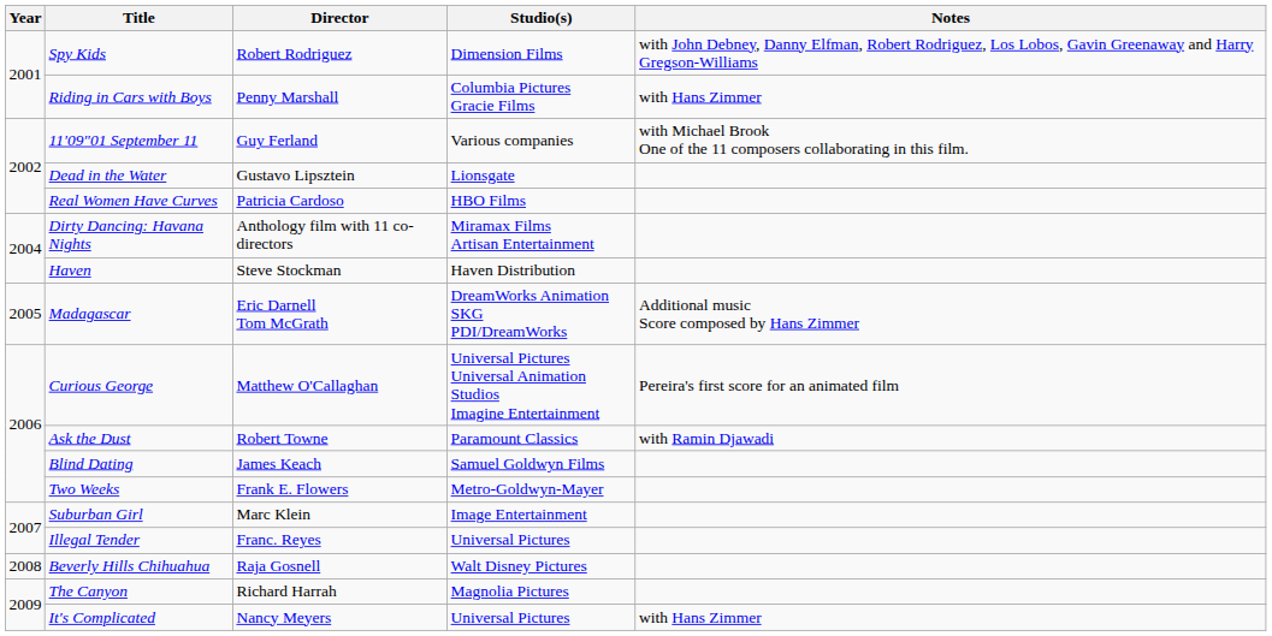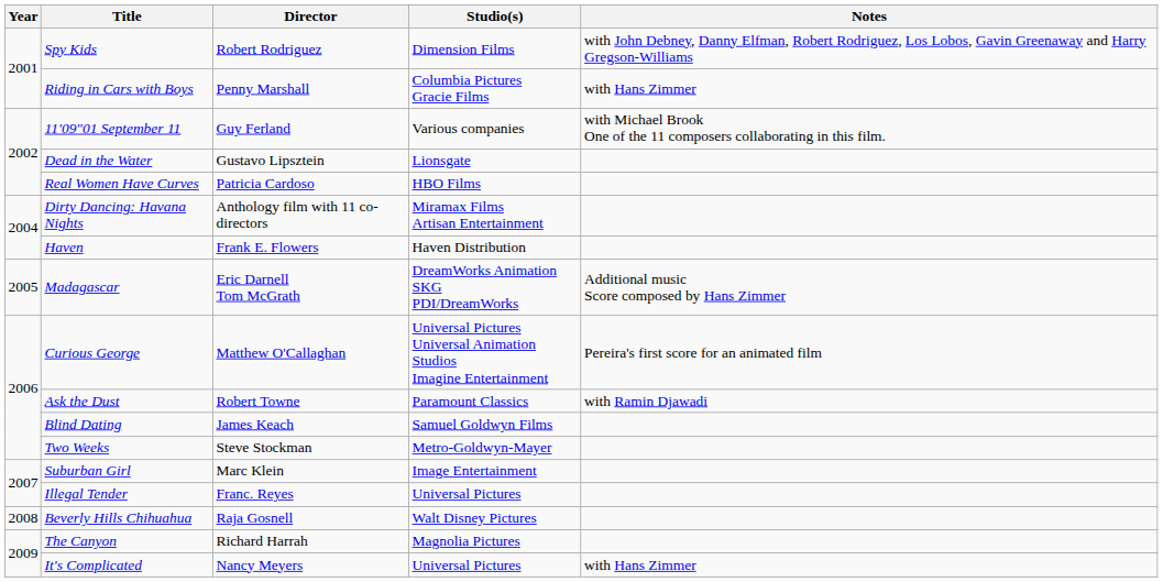 <table class="wikitable sortable">
 <tr>
 <th>Year</th>
 <th>Title</th>
 <th>Director</th>
 <th>Studio(s)</th>
 <th>Notes</th>
 </tr>
 <tr>
 <td rowspan="2">2001</td>
 <td><em><a href='#'>Spy Kids</a></em></td>
 <td><a href='#'>Robert Rodriguez</a></td>
 <td><a href='#'>Dimension Films</a></td>
 <td>with <a href='#'>John Debney</a>, <a href='#'>Danny Elfman</a>, <a href='#'>Robert Rodriguez</a>, <a href='#'>Los Lobos</a>, <a href='#'>Gavin Greenaway</a> and <a href='#'>Harry Gregson-Williams</a></td>
 </tr>
 <tr>
 <td><em><a href='#'>Riding in Cars with Boys</a></em></td>
 <td><a href='#'>Penny Marshall</a></td>
 <td><a href='#'>Columbia Pictures</a><br><a href='#'>Gracie Films</a></td>
 <td>with <a href='#'>Hans Zimmer</a></td>
 </tr>
 <tr>
 <td rowspan="3">2002</td>
 <td><em><a href='#'>11'09"01 September 11</a></em></td>
 <td><a href='#'>Guy Ferland</a></td>
 <td>Various companies</td>
 <td>with Michael Brook<br>One of the 11 composers collaborating in this film.</td>
 </tr>
 <tr>
 <td><em><a href='#'>Dead in the Water</a></em></td>
 <td>Gustavo Lipsztein</td>
 <td><a href='#'>Lionsgate</a></td>
 <td></td>
 </tr>
 <tr>
 <td><em><a href='#'>Real Women Have Curves</a></em></td>
 <td><a href='#'>Patricia Cardoso</a></td>
 <td><a href='#'>HBO Films</a></td>
 <td></td>
 </tr>
 <tr>
 <td rowspan="2">2004</td>
 <td><em><a href='#'>Dirty Dancing: Havana Nights</a></em></td>
 <td>Anthology film with 11 co-directors</td>
 <td><a href='#'>Miramax Films</a><br><a href='#'>Artisan Entertainment</a></td>
 <td></td>
 </tr>
 <tr>
 <td><em><a href='#'>Haven</a></em></td>
-<td>Steve Stockman</td>
+<td><a href='#'>Frank E. Flowers</a></td>
 <td>Haven Distribution</td>
 <td></td>
 </tr>
 <tr>
 <td>2005</td>
 <td><em><a href='#'>Madagascar</a></em></td>
 <td><a href='#'>Eric Darnell</a><br><a href='#'>Tom McGrath</a></td>
 <td><a href='#'>DreamWorks Animation SKG</a><br><a href='#'>PDI/DreamWorks</a></td>
 <td>Additional music<br>Score composed by <a href='#'>Hans Zimmer</a></td>
 </tr>
 <tr>
 <td rowspan="4">2006</td>
 <td><em><a href='#'>Curious George</a></em></td>
 <td><a href='#'>Matthew O'Callaghan</a></td>
 <td><a href='#'>Universal Pictures</a><br><a href='#'>Universal Animation Studios</a><br><a href='#'>Imagine Entertainment</a></td>
 <td>Pereira's first score for an animated film</td>
 </tr>
 <tr>
 <td><em><a href='#'>Ask the Dust</a></em></td>
 <td><a href='#'>Robert Towne</a></td>
 <td><a href='#'>Paramount Classics</a></td>
 <td>with <a href='#'>Ramin Djawadi</a></td>
 </tr>
 <tr>
 <td><em><a href='#'>Blind Dating</a></em></td>
 <td><a href='#'>James Keach</a></td>
 <td><a href='#'>Samuel Goldwyn Films</a></td>
 <td></td>
 </tr>
 <tr>
 <td><em><a href='#'>Two Weeks</a></em></td>
-<td><a href='#'>Frank E. Flowers</a></td>
+<td>Steve Stockman</td>
 <td><a href='#'>Metro-Goldwyn-Mayer</a></td>
 <td></td>
 </tr>
 <tr>
 <td rowspan="2">2007</td>
 <td><em><a href='#'>Suburban Girl</a></em></td>
 <td>Marc Klein</td>
 <td><a href='#'>Image Entertainment</a></td>
 <td></td>
 </tr>
 <tr>
 <td><em><a href='#'>Illegal Tender</a></em></td>
 <td><a href='#'>Franc. Reyes</a></td>
 <td><a href='#'>Universal Pictures</a></td>
 <td></td>
 </tr>
 <tr>
 <td>2008</td>
 <td><em><a href='#'>Beverly Hills Chihuahua</a></em></td>
 <td><a href='#'>Raja Gosnell</a></td>
 <td><a href='#'>Walt Disney Pictures</a></td>
 <td></td>
 </tr>
 <tr>
 <td rowspan="2">2009</td>
 <td><em><a href='#'>The Canyon</a></em></td>
 <td>Richard Harrah</td>
 <td><a href='#'>Magnolia Pictures</a></td>
 <td></td>
 </tr>
 <tr>
 <td><em><a href='#'>It's Complicated</a></em></td>
 <td><a href='#'>Nancy Meyers</a></td>
 <td><a href='#'>Universal Pictures</a></td>
 <td>with <a href='#'>Hans Zimmer</a></td>
 </tr>
 </table>
